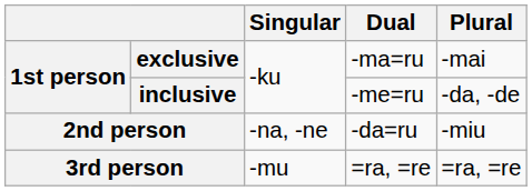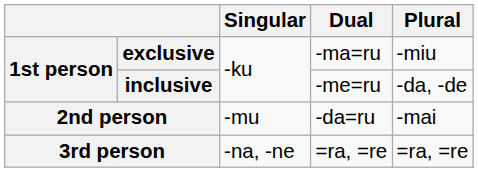 <table class="wikitable">
 <tr>
 <th colspan="2"></th>
 <th>Singular</th>
 <th>Dual</th>
 <th>Plural</th>
 </tr>
 <tr>
 <th rowspan="2">1st person</th>
 <th>exclusive</th>
 <td rowspan="2">-ku</td>
 <td>-ma=ru</td>
-<td>-mai</td>
+<td>-miu</td>
 </tr>
 <tr>
 <th>inclusive</th>
 <td>-me=ru</td>
 <td>-da, -de</td>
 </tr>
 <tr>
 <th colspan="2">2nd person</th>
-<td>-na, -ne</td>
+<td>-mu</td>
 <td>-da=ru</td>
-<td>-miu</td>
+<td>-mai</td>
 </tr>
 <tr>
 <th colspan="2">3rd person</th>
-<td>-mu</td>
+<td>-na, -ne</td>
 <td>=ra, =re</td>
 <td>=ra, =re</td>
 </tr>
 </table>
